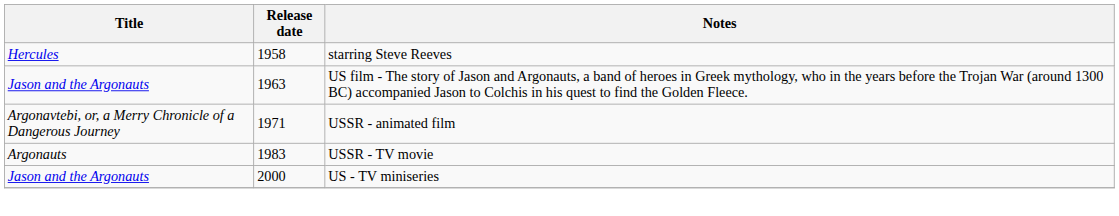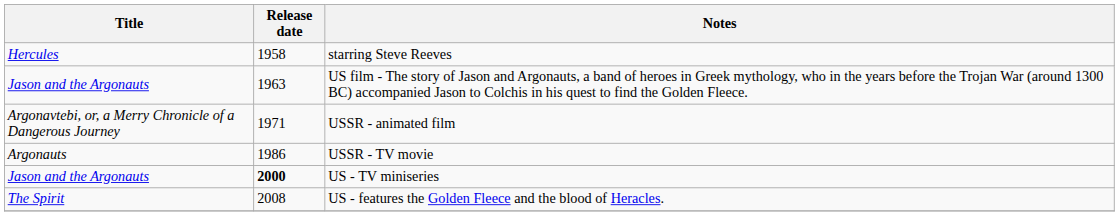 <table class="wikitable sortable">
 <tr>
 <th scope="col">Title</th>
 <th scope="col">Release date</th>
 <th scope="col" class="unsortable">Notes</th>
 </tr>
 <tr>
 <td><em><a href='#'>Hercules</a></em></td>
 <td>1958</td>
 <td> starring Steve Reeves</td>
 </tr>
 <tr>
 <td><em><a href='#'>Jason and the Argonauts</a></em></td>
 <td>1963</td>
 <td>US film - The story of Jason and Argonauts, a band of heroes in Greek mythology, who in the years before the Trojan War (around 1300 BC)  accompanied Jason to Colchis in his quest to find the Golden Fleece.</td>
 </tr>
 <tr>
 <td><em>Argonavtebi, or, a Merry Chronicle of a Dangerous Journey</em></td>
 <td>1971</td>
 <td> USSR - animated film</td>
 </tr>
 <tr>
 <td><em>Argonauts</em></td>
-<td>1983</td>
+<td>1986</td>
 <td>USSR - TV movie</td>
 </tr>
 <tr>
 <td><em><a href='#'>Jason and the Argonauts</a></em></td>
-<td>2000</td>
+<td><strong>2000</strong></td>
 <td>US - TV miniseries</td>
+</tr>
+<tr>
+<td><em><a href='#'>The Spirit</a></em></td>
+<td>2008</td>
+<td>US - features the <a href='#'>Golden Fleece</a> and the blood of <a href='#'>Heracles</a>.</td>
 </tr>
 <tr>
 </tr>
 </table>
